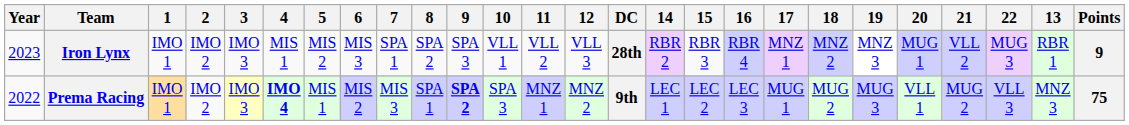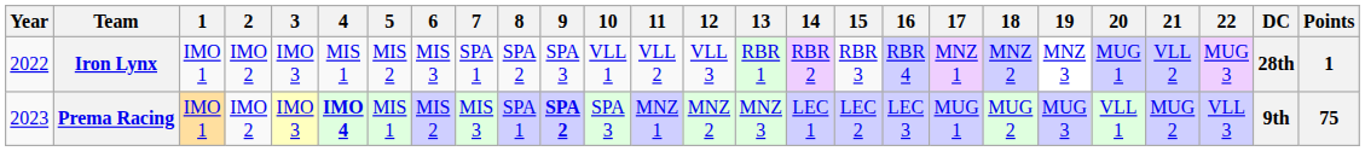 <table class="wikitable" style="text-align:center; font-size:85%">
 <tr>
 <th>Year</th>
 <th>Team</th>
 <th>1</th>
 <th>2</th>
 <th>3</th>
 <th>4</th>
 <th>5</th>
 <th>6</th>
 <th>7</th>
 <th>8</th>
 <th>9</th>
 <th>10</th>
 <th>11</th>
 <th>12</th>
-<th>DC</th>
+<th>13</th>
 <th>14</th>
 <th>15</th>
 <th>16</th>
 <th>17</th>
 <th>18</th>
 <th>19</th>
 <th>20</th>
 <th>21</th>
 <th>22</th>
-<th>13</th>
+<th>DC</th>
 <th>Points</th>
 </tr>
 <tr>
-<td><a href='#'>2023</a></td>
+<td><a href='#'>2022</a></td>
 <th nowrap><a href='#'>Iron Lynx</a></th>
 <td style="background:#;"><a href='#'>IMO<br>1</a></td>
 <td style="background:#;"><a href='#'>IMO<br>2</a></td>
 <td style="background:#;"><a href='#'>IMO<br>3</a></td>
 <td style="background:#;"><a href='#'>MIS<br>1</a></td>
 <td style="background:#;"><a href='#'>MIS<br>2</a></td>
 <td style="background:#;"><a href='#'>MIS<br>3</a></td>
 <td style="background:#;"><a href='#'>SPA<br>1</a></td>
 <td style="background:#;"><a href='#'>SPA<br>2</a></td>
 <td style="background:#;"><a href='#'>SPA<br>3</a></td>
 <td style="background:#;"><a href='#'>VLL<br>1</a></td>
 <td style="background:#;"><a href='#'>VLL<br>2</a></td>
 <td style="background:#;"><a href='#'>VLL<br>3</a></td>
-<th>28th</th>
+<td style="background:#DFFFDF;"><a href='#'>RBR<br>1</a><br></td>
 <td style="background:#EFCFFF;"><a href='#'>RBR<br>2</a><br></td>
 <td style="background:#;"><a href='#'>RBR<br>3</a></td>
 <td style="background:#CFCFFF;"><a href='#'>RBR<br>4</a><br></td>
 <td style="background:#EFCFFF;"><a href='#'>MNZ<br>1</a><br></td>
 <td style="background:#CFCFFF;"><a href='#'>MNZ<br>2</a><br></td>
 <td style="background:#FFFFFF;"><a href='#'>MNZ<br>3</a><br></td>
 <td style="background:#CFCFFF;"><a href='#'>MUG<br>1</a><br></td>
 <td style="background:#CFCFFF;"><a href='#'>VLL<br>2</a><br></td>
 <td style="background:#EFCFFF;"><a href='#'>MUG<br>3</a><br></td>
-<td style="background:#DFFFDF;"><a href='#'>RBR<br>1</a><br></td>
-<th>9</th>
+<th>28th</th>
+<th>1</th>
 </tr>
 <tr>
-<td><a href='#'>2022</a></td>
+<td><a href='#'>2023</a></td>
 <th nowrap><a href='#'>Prema Racing</a></th>
 <td style="background:#FFDF9F;"><a href='#'>IMO<br>1</a><br></td>
 <td style="background:#;"><a href='#'>IMO<br>2</a></td>
 <td style="background:#FFFFBF;"><a href='#'>IMO<br>3</a><br></td>
 <td style="background:#DFFFDF;"><strong><a href='#'>IMO<br>4</a></strong><br></td>
 <td style="background:#DFFFDF;"><a href='#'>MIS<br>1</a><br></td>
 <td style="background:#CFCFFF;"><a href='#'>MIS<br>2</a><br></td>
 <td style="background:#DFFFDF;"><a href='#'>MIS<br>3</a><br></td>
 <td style="background:#CFCFFF;"><a href='#'>SPA<br>1</a><br></td>
 <td style="background:#CFCFFF;"><strong><a href='#'>SPA<br>2</a><br></strong></td>
 <td style="background:#DFFFDF;"><a href='#'>SPA<br>3</a><br></td>
 <td style="background:#CFCFFF;"><a href='#'>MNZ<br>1</a><br></td>
 <td style="background:#DFFFDF;"><a href='#'>MNZ<br>2</a><br></td>
-<th>9th</th>
+<td style="background:#DFFFDF;"><a href='#'>MNZ<br>3</a><br></td>
 <td style="background:#CFCFFF;"><a href='#'>LEC<br>1</a><br></td>
 <td style="background:#CFCFFF;"><a href='#'>LEC<br>2</a><br></td>
 <td style="background:#CFCFFF;"><a href='#'>LEC<br>3</a><br></td>
 <td style="background:#CFCFFF;"><a href='#'>MUG<br>1</a><br></td>
 <td style="background:#DFFFDF;"><a href='#'>MUG<br>2</a><br></td>
 <td style="background:#CFCFFF;"><a href='#'>MUG<br>3</a><br></td>
 <td style="background:#DFFFDF;"><a href='#'>VLL<br>1</a><br></td>
 <td style="background:#CFCFFF;"><a href='#'>MUG<br>2</a><br></td>
 <td style="background:#CFCFFF;"><a href='#'>VLL<br>3</a><br></td>
-<td style="background:#DFFFDF;"><a href='#'>MNZ<br>3</a><br></td>
+<th>9th</th>
 <th>75</th>
 </tr>
 </table>
